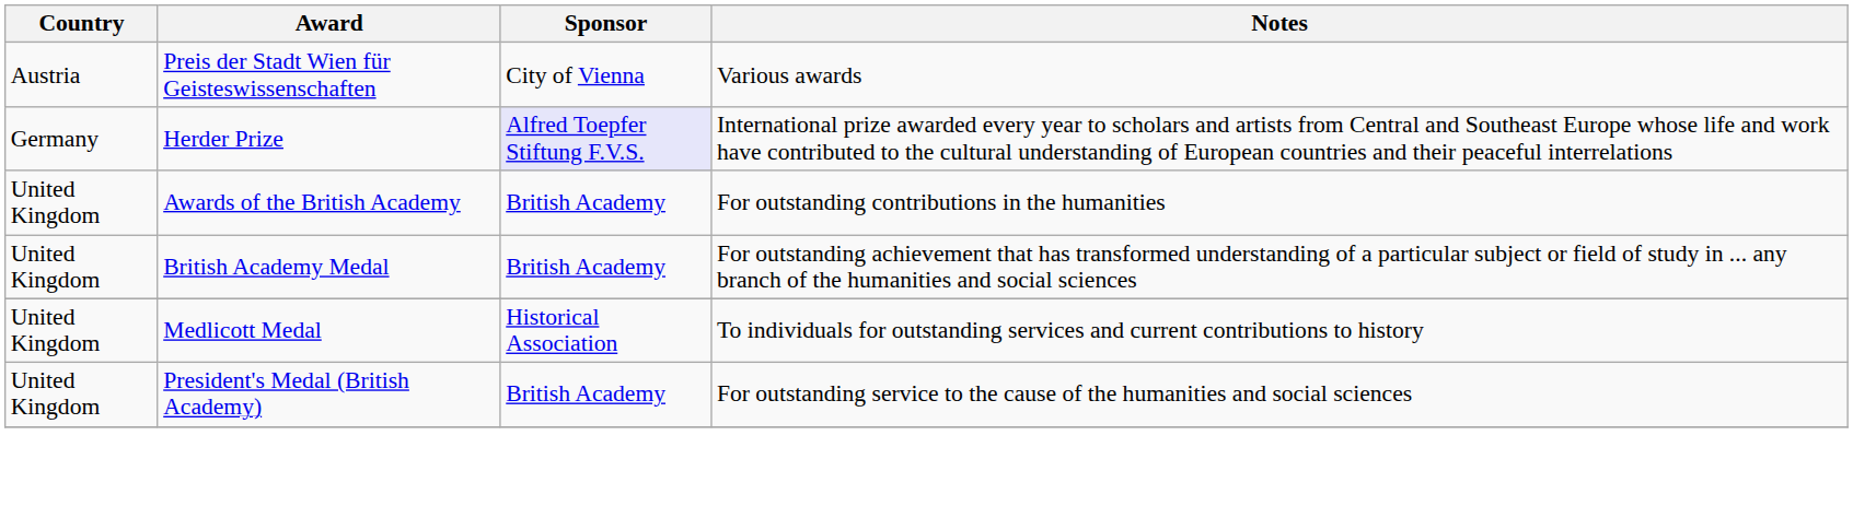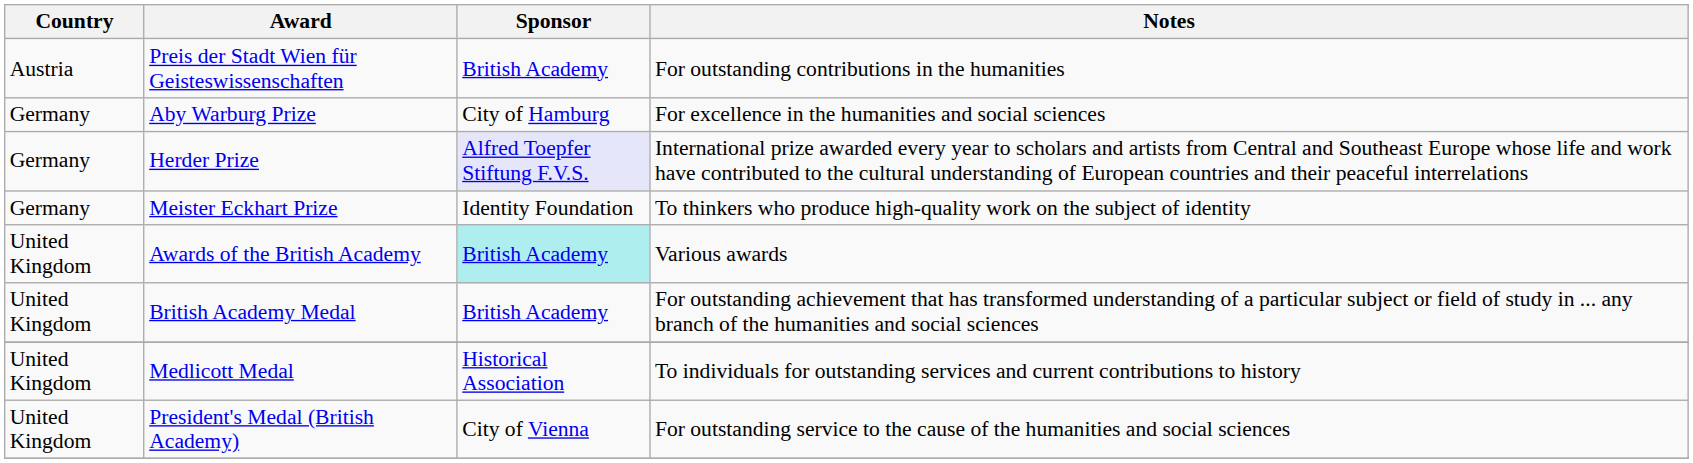 <table class="wikitable sortable">
 <tr>
 <th style="width:6em;">Country</th>
 <th>Award</th>
 <th>Sponsor</th>
 <th>Notes</th>
 </tr>
 <tr>
 <td>Austria</td>
 <td><a href='#'>Preis der Stadt Wien für Geisteswissenschaften</a></td>
-<td>City of <a href='#'>Vienna</a></td>
-<td>Various awards</td>
+<td><a href='#'>British Academy</a></td>
+<td>For outstanding contributions in the humanities</td>
+</tr>
+<tr>
+<td>Germany</td>
+<td><a href='#'>Aby Warburg Prize</a></td>
+<td>City of <a href='#'>Hamburg</a></td>
+<td>For excellence in the humanities and social sciences</td>
 </tr>
 <tr>
 <td>Germany</td>
 <td><a href='#'>Herder Prize</a></td>
 <td style="background: lavender;"><a href='#'>Alfred Toepfer Stiftung F.V.S.</a></td>
 <td>International prize awarded every year to scholars and artists from Central and Southeast Europe whose life and work have contributed to the cultural understanding of European countries and their peaceful interrelations</td>
 </tr>
 <tr>
+<td>Germany</td>
+<td><a href='#'>Meister Eckhart Prize</a></td>
+<td>Identity Foundation</td>
+<td>To thinkers who produce high-quality work on the subject of identity</td>
+</tr>
+<tr>
 <td>United Kingdom</td>
 <td><a href='#'>Awards of the British Academy</a></td>
-<td><a href='#'>British Academy</a></td>
-<td>For outstanding contributions in the humanities</td>
+<td style="background: paleturquoise;"><a href='#'>British Academy</a></td>
+<td>Various awards</td>
 </tr>
 <tr>
 <td>United Kingdom</td>
 <td><a href='#'>British Academy Medal</a></td>
 <td><a href='#'>British Academy</a></td>
 <td>For outstanding achievement that has transformed understanding of a particular subject or field of study in ... any branch of the humanities and social sciences</td>
 </tr>
 <tr>
 </tr>
 <tr>
 <td>United Kingdom</td>
 <td><a href='#'>Medlicott Medal</a></td>
 <td><a href='#'>Historical Association</a></td>
 <td>To individuals for outstanding services and current contributions to history</td>
 </tr>
 <tr>
 <td>United Kingdom</td>
 <td><a href='#'>President's Medal (British Academy)</a></td>
-<td><a href='#'>British Academy</a></td>
+<td>City of <a href='#'>Vienna</a></td>
 <td>For outstanding service to the cause of the humanities and social sciences</td>
 </tr>
 <tr>
 </tr>
 </table>
